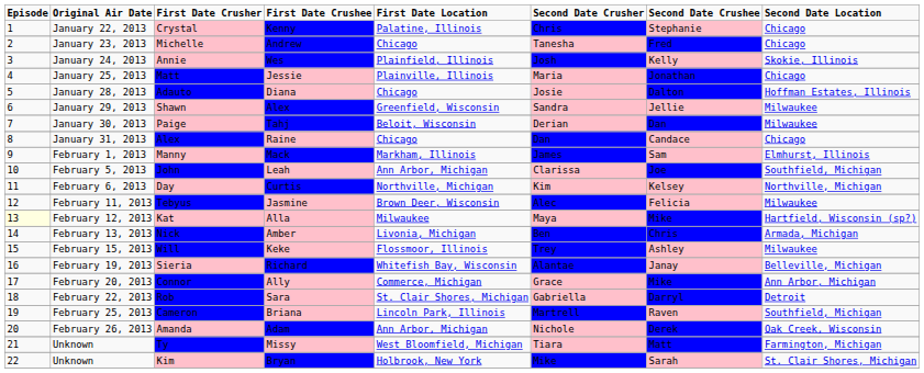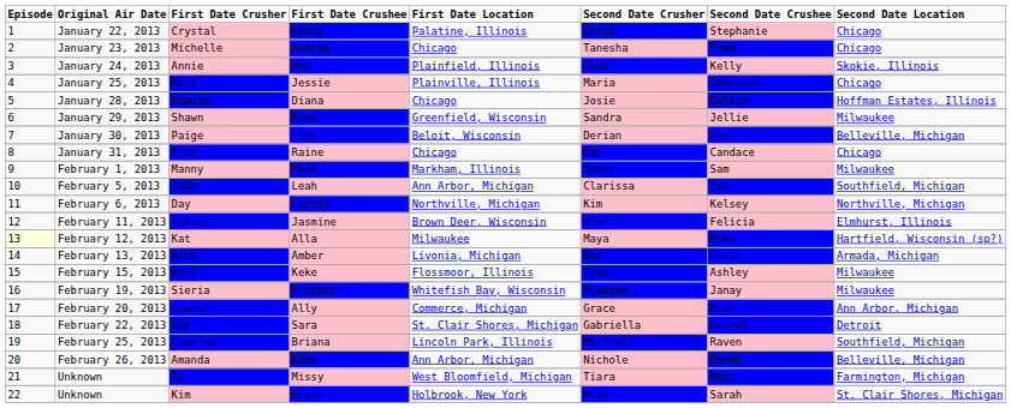 <table class="wikitable">
 <tr>
 <td><strong>Episode</strong></td>
 <td><strong>Original Air Date</strong> </td>
 <td><strong>First Date Crusher</strong></td>
 <td><strong>First Date Crushee</strong></td>
 <td><strong>First Date Location</strong></td>
 <td><strong>Second Date Crusher</strong></td>
 <td><strong>Second Date Crushee</strong></td>
 <td><strong>Second Date Location</strong></td>
 </tr>
 <tr>
 <td>1</td>
 <td>January 22, 2013</td>
 <td bgcolor="pink">Crystal</td>
 <td bgcolor="blue"><span>Kenny</span></td>
 <td><a href='#'>Palatine, Illinois</a></td>
 <td bgcolor="blue"><span>Chris</span></td>
 <td bgcolor="pink">Stephanie</td>
 <td><a href='#'>Chicago</a></td>
 </tr>
 <tr>
 </tr>
 <tr>
 <td>2</td>
 <td>January 23, 2013</td>
 <td bgcolor="pink">Michelle</td>
 <td bgcolor="blue"><span>Andrew</span></td>
 <td><a href='#'>Chicago</a></td>
 <td bgcolor="pink">Tanesha</td>
 <td bgcolor="blue"><span>Fred</span></td>
 <td><a href='#'>Chicago</a></td>
 </tr>
 <tr>
 </tr>
 <tr>
 <td>3</td>
 <td>January 24, 2013</td>
 <td bgcolor="pink">Annie</td>
 <td bgcolor="blue"><span>Wes</span></td>
 <td><a href='#'>Plainfield, Illinois</a></td>
 <td bgcolor="blue"><span>Josh</span></td>
 <td bgcolor="pink">Kelly</td>
 <td><a href='#'>Skokie, Illinois</a></td>
 </tr>
 <tr>
 </tr>
 <tr>
 <td>4</td>
 <td>January 25, 2013</td>
 <td bgcolor="blue"><span>Matt</span></td>
 <td bgcolor="pink">Jessie</td>
 <td><a href='#'>Plainville, Illinois</a></td>
 <td bgcolor="pink">Maria</td>
 <td bgcolor="blue"><span>Jonathan</span></td>
 <td><a href='#'>Chicago</a></td>
 </tr>
 <tr>
 </tr>
 <tr>
 <td>5</td>
 <td>January 28, 2013</td>
 <td bgcolor="blue"><span>Adauto</span></td>
 <td bgcolor="pink">Diana</td>
 <td><a href='#'>Chicago</a></td>
 <td bgcolor="pink">Josie</td>
 <td bgcolor="blue"><span>Dalton</span></td>
 <td><a href='#'>Hoffman Estates, Illinois</a></td>
 </tr>
 <tr>
 </tr>
 <tr>
 <td>6</td>
 <td>January 29, 2013</td>
 <td bgcolor="pink">Shawn</td>
 <td bgcolor="blue"><span>Alex</span></td>
 <td><a href='#'>Greenfield, Wisconsin</a></td>
 <td bgcolor="pink">Sandra</td>
 <td bgcolor="pink">Jellie</td>
 <td><a href='#'>Milwaukee</a></td>
 </tr>
 <tr>
 </tr>
 <tr>
 <td>7</td>
 <td>January 30, 2013</td>
 <td bgcolor="pink"><span>Paige</span></td>
 <td bgcolor="blue"><span>Tahj</span></td>
 <td><a href='#'>Beloit, Wisconsin</a></td>
 <td bgcolor="pink"><span>Derian</span></td>
 <td bgcolor="blue"><span>Dan</span></td>
-<td><a href='#'>Milwaukee</a></td>
+<td><a href='#'>Belleville, Michigan</a></td>
 </tr>
 <tr>
 </tr>
 <tr>
 <td>8</td>
 <td>January 31, 2013</td>
 <td bgcolor="blue"><span>Alex</span></td>
 <td bgcolor="pink">Raine</td>
 <td><a href='#'>Chicago</a></td>
 <td bgcolor="blue"><span>Dan</span></td>
 <td bgcolor="pink">Candace</td>
 <td><a href='#'>Chicago</a></td>
 </tr>
 <tr>
 </tr>
 <tr>
 <td>9</td>
 <td>February 1, 2013</td>
 <td bgcolor="pink"><span>Manny</span></td>
 <td bgcolor="blue"><span>Mack</span></td>
 <td><a href='#'>Markham, Illinois</a></td>
 <td bgcolor="blue"><span>James</span></td>
 <td bgcolor="pink">Sam</td>
-<td><a href='#'>Elmhurst, Illinois</a></td>
+<td><a href='#'>Milwaukee</a></td>
 </tr>
 <tr>
 </tr>
 <tr>
 <td>10</td>
 <td>February 5, 2013</td>
 <td bgcolor="blue"><span>John</span></td>
 <td bgcolor="pink">Leah</td>
 <td><a href='#'>Ann Arbor, Michigan</a></td>
 <td bgcolor="pink"><span>Clarissa</span></td>
 <td bgcolor="blue"><span>Joe</span></td>
 <td><a href='#'>Southfield, Michigan</a></td>
 </tr>
 <tr>
 </tr>
 <tr>
 <td>11</td>
 <td>February 6, 2013</td>
 <td bgcolor="pink"><span>Day</span></td>
 <td bgcolor="blue"><span>Curtis</span></td>
 <td><a href='#'>Northville, Michigan</a></td>
 <td bgcolor="pink"><span>Kim</span></td>
 <td bgcolor="pink"><span>Kelsey</span></td>
 <td><a href='#'>Northville, Michigan</a></td>
 </tr>
 <tr>
 </tr>
 <tr>
 <td>12</td>
 <td>February 11, 2013</td>
 <td bgcolor="blue"><span>Tebyus</span></td>
 <td bgcolor="pink">Jasmine</td>
 <td><a href='#'>Brown Deer, Wisconsin</a></td>
 <td bgcolor="blue"><span>Alec</span></td>
 <td bgcolor="pink">Felicia</td>
-<td><a href='#'>Milwaukee</a></td>
+<td><a href='#'>Elmhurst, Illinois</a></td>
 </tr>
 <tr>
 </tr>
 <tr>
 <td style="background: lightyellow;">13</td>
 <td>February 12, 2013</td>
 <td bgcolor="pink">Kat</td>
 <td bgcolor="pink">Alla</td>
 <td><a href='#'>Milwaukee</a></td>
 <td bgcolor="pink">Maya</td>
 <td bgcolor="blue"><span>Mike</span></td>
 <td><a href='#'>Hartfield, Wisconsin (sp?)</a></td>
 </tr>
 <tr>
 </tr>
 <tr>
 <td>14</td>
 <td>February 13, 2013</td>
 <td bgcolor="blue"><span>Nick</span></td>
 <td bgcolor="pink">Amber</td>
 <td><a href='#'>Livonia, Michigan</a></td>
 <td bgcolor="blue"><span>Ben</span></td>
 <td bgcolor="blue"><span>Chris</span></td>
 <td><a href='#'>Armada, Michigan</a></td>
 </tr>
 <tr>
 </tr>
 <tr>
 <td>15</td>
 <td>February 15, 2013</td>
 <td bgcolor="blue"><span>Will</span></td>
 <td bgcolor="pink">Keke</td>
 <td><a href='#'>Flossmoor, Illinois</a></td>
 <td bgcolor="blue"><span>Trey</span></td>
 <td bgcolor="pink">Ashley</td>
 <td><a href='#'>Milwaukee</a></td>
 </tr>
 <tr>
 </tr>
 <tr>
 <td>16</td>
 <td>February 19, 2013</td>
 <td bgcolor="pink">Sieria</td>
 <td bgcolor="blue"><span>Richard</span></td>
 <td><a href='#'>Whitefish Bay, Wisconsin</a></td>
 <td bgcolor="blue"><span>Alantae</span></td>
 <td bgcolor="pink">Janay</td>
-<td><a href='#'>Belleville, Michigan</a></td>
+<td><a href='#'>Milwaukee</a></td>
 </tr>
 <tr>
 </tr>
 <tr>
 <td>17</td>
 <td>February 20, 2013</td>
 <td bgcolor="blue"><span>Connor</span></td>
 <td bgcolor="pink">Ally</td>
 <td><a href='#'>Commerce, Michigan</a></td>
 <td bgcolor="pink">Grace</td>
 <td bgcolor="blue"><span>Mike</span></td>
 <td><a href='#'>Ann Arbor, Michigan</a></td>
 </tr>
 <tr>
 </tr>
 <tr>
 <td>18</td>
 <td>February 22, 2013</td>
 <td bgcolor="blue"><span>Rob</span></td>
 <td bgcolor="pink">Sara</td>
 <td><a href='#'>St. Clair Shores, Michigan</a></td>
 <td bgcolor="pink">Gabriella</td>
 <td bgcolor="blue"><span>Darryl</span></td>
 <td><a href='#'>Detroit</a></td>
 </tr>
 <tr>
 </tr>
 <tr>
 <td>19</td>
 <td>February 25, 2013</td>
 <td bgcolor="blue"><span>Cameron</span></td>
 <td bgcolor="pink">Briana</td>
 <td><a href='#'>Lincoln Park, Illinois</a></td>
 <td bgcolor="blue"><span>Martrell</span></td>
 <td bgcolor="pink">Raven</td>
 <td><a href='#'>Southfield, Michigan</a></td>
 </tr>
 <tr>
 </tr>
 <tr>
 <td>20</td>
 <td>February 26, 2013</td>
 <td bgcolor="pink">Amanda</td>
 <td bgcolor="blue"><span>Adam</span></td>
 <td><a href='#'>Ann Arbor, Michigan</a></td>
 <td bgcolor="pink">Nichole</td>
 <td bgcolor="blue"><span>Derek</span></td>
-<td><a href='#'>Oak Creek, Wisconsin</a></td>
+<td><a href='#'>Belleville, Michigan</a></td>
 </tr>
 <tr>
 </tr>
 <tr>
 <td>21</td>
 <td>Unknown</td>
 <td bgcolor="blue"><span>Ty</span></td>
 <td bgcolor="pink">Missy</td>
 <td><a href='#'>West Bloomfield, Michigan</a></td>
 <td bgcolor="pink">Tiara</td>
 <td bgcolor="blue"><span>Matt</span></td>
 <td><a href='#'>Farmington, Michigan</a></td>
 </tr>
 <tr>
 </tr>
 <tr>
 <td>22</td>
 <td>Unknown</td>
 <td bgcolor="pink">Kim</td>
 <td bgcolor="blue"><span>Bryan</span></td>
 <td><a href='#'>Holbrook, New York</a></td>
 <td bgcolor="blue"><span>Mike</span></td>
 <td bgcolor="pink">Sarah</td>
 <td><a href='#'>St. Clair Shores, Michigan</a></td>
 </tr>
 <tr>
 </tr>
 </table>
